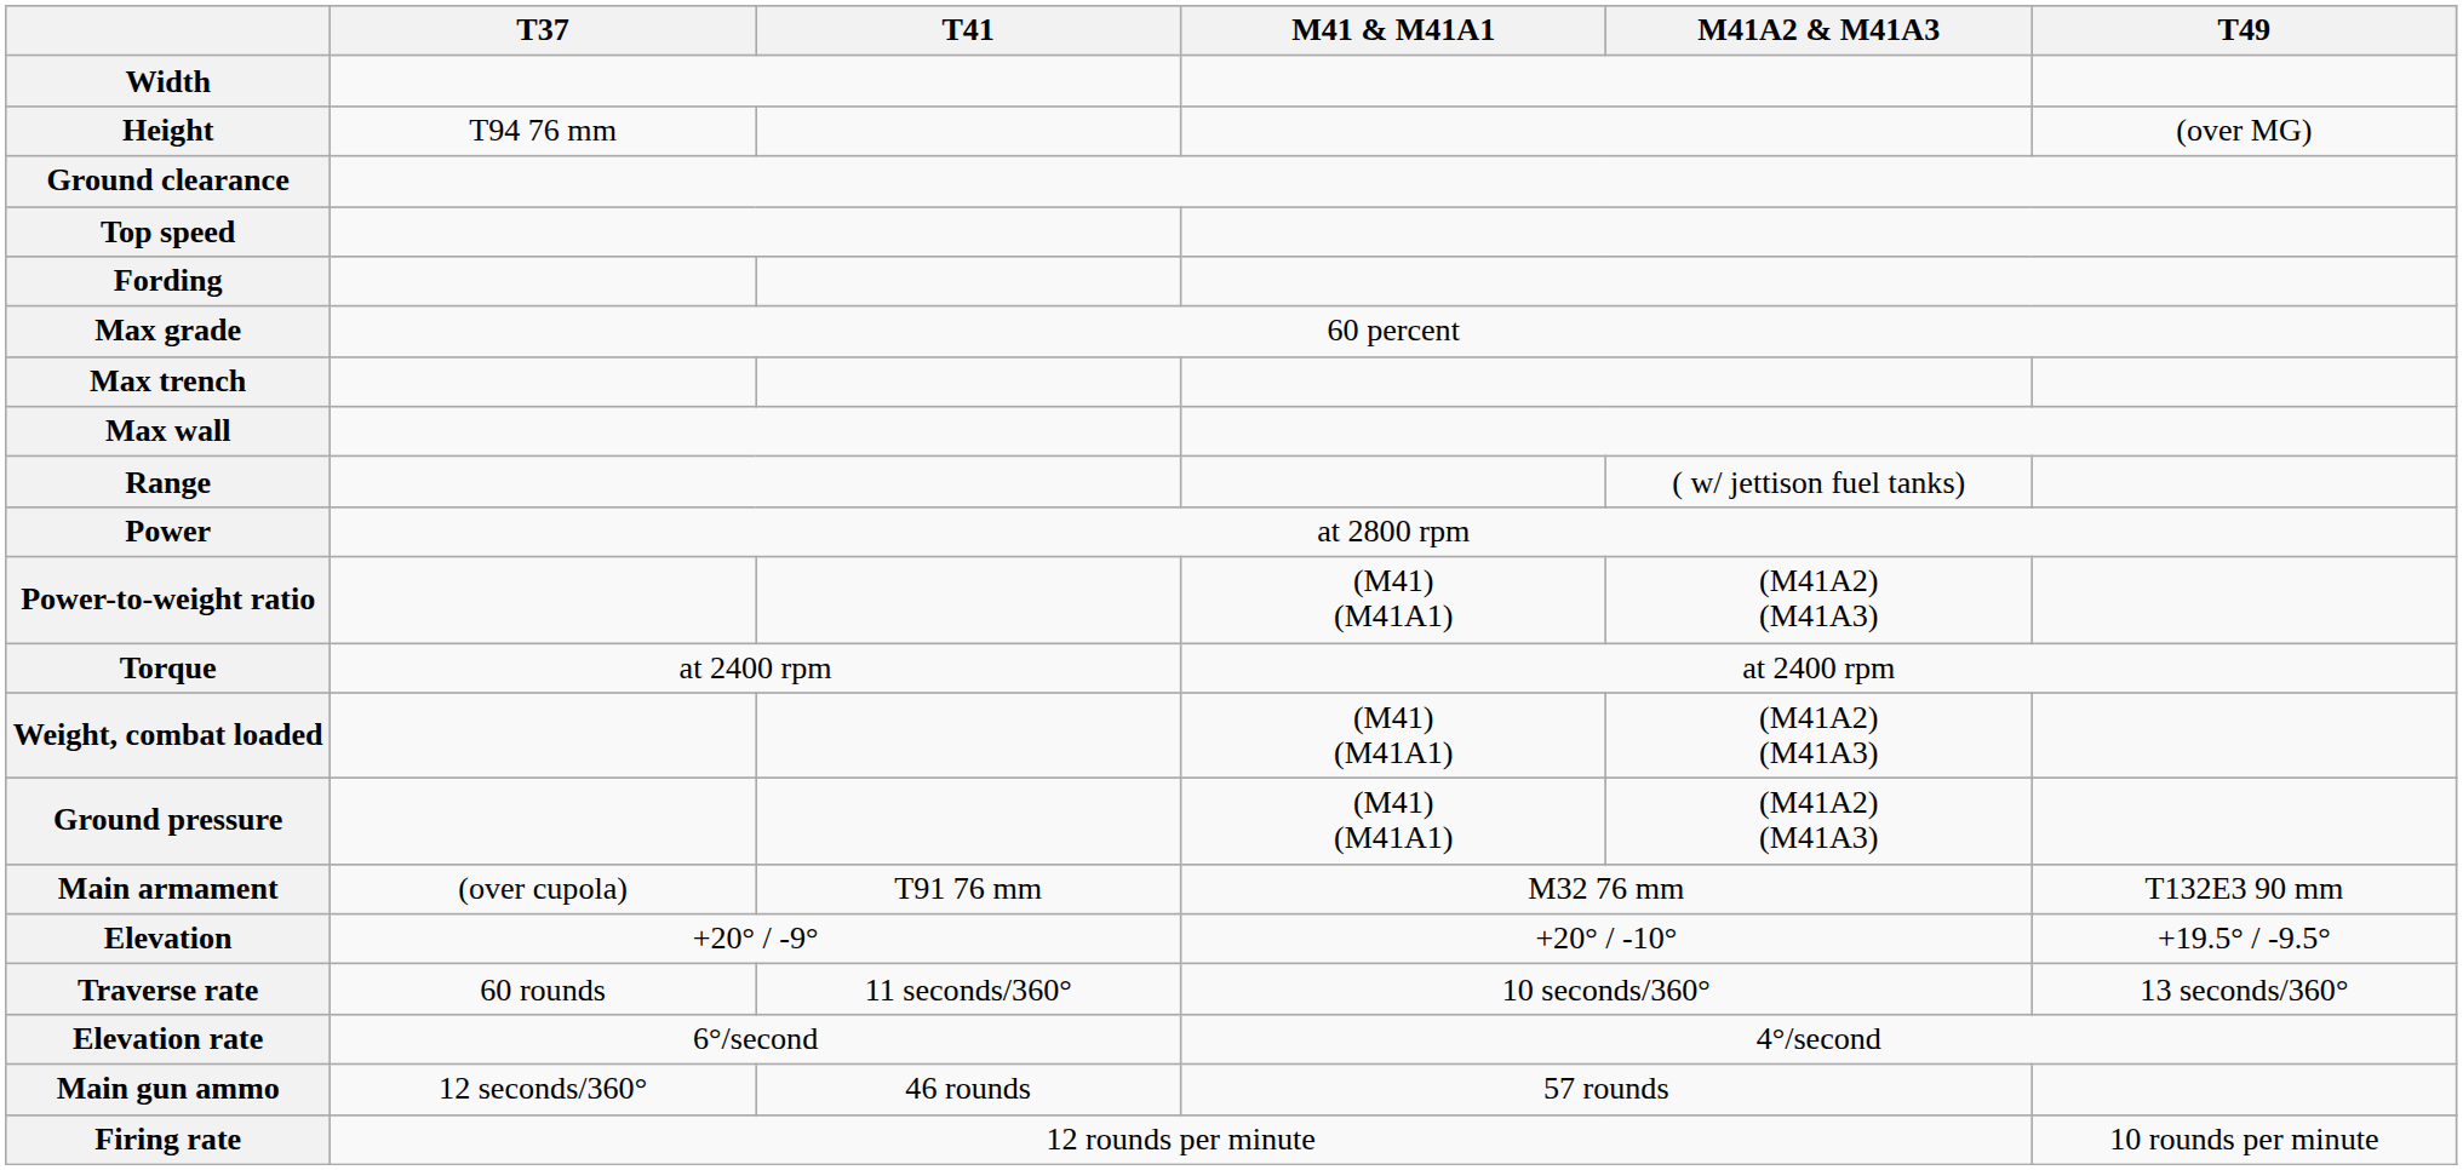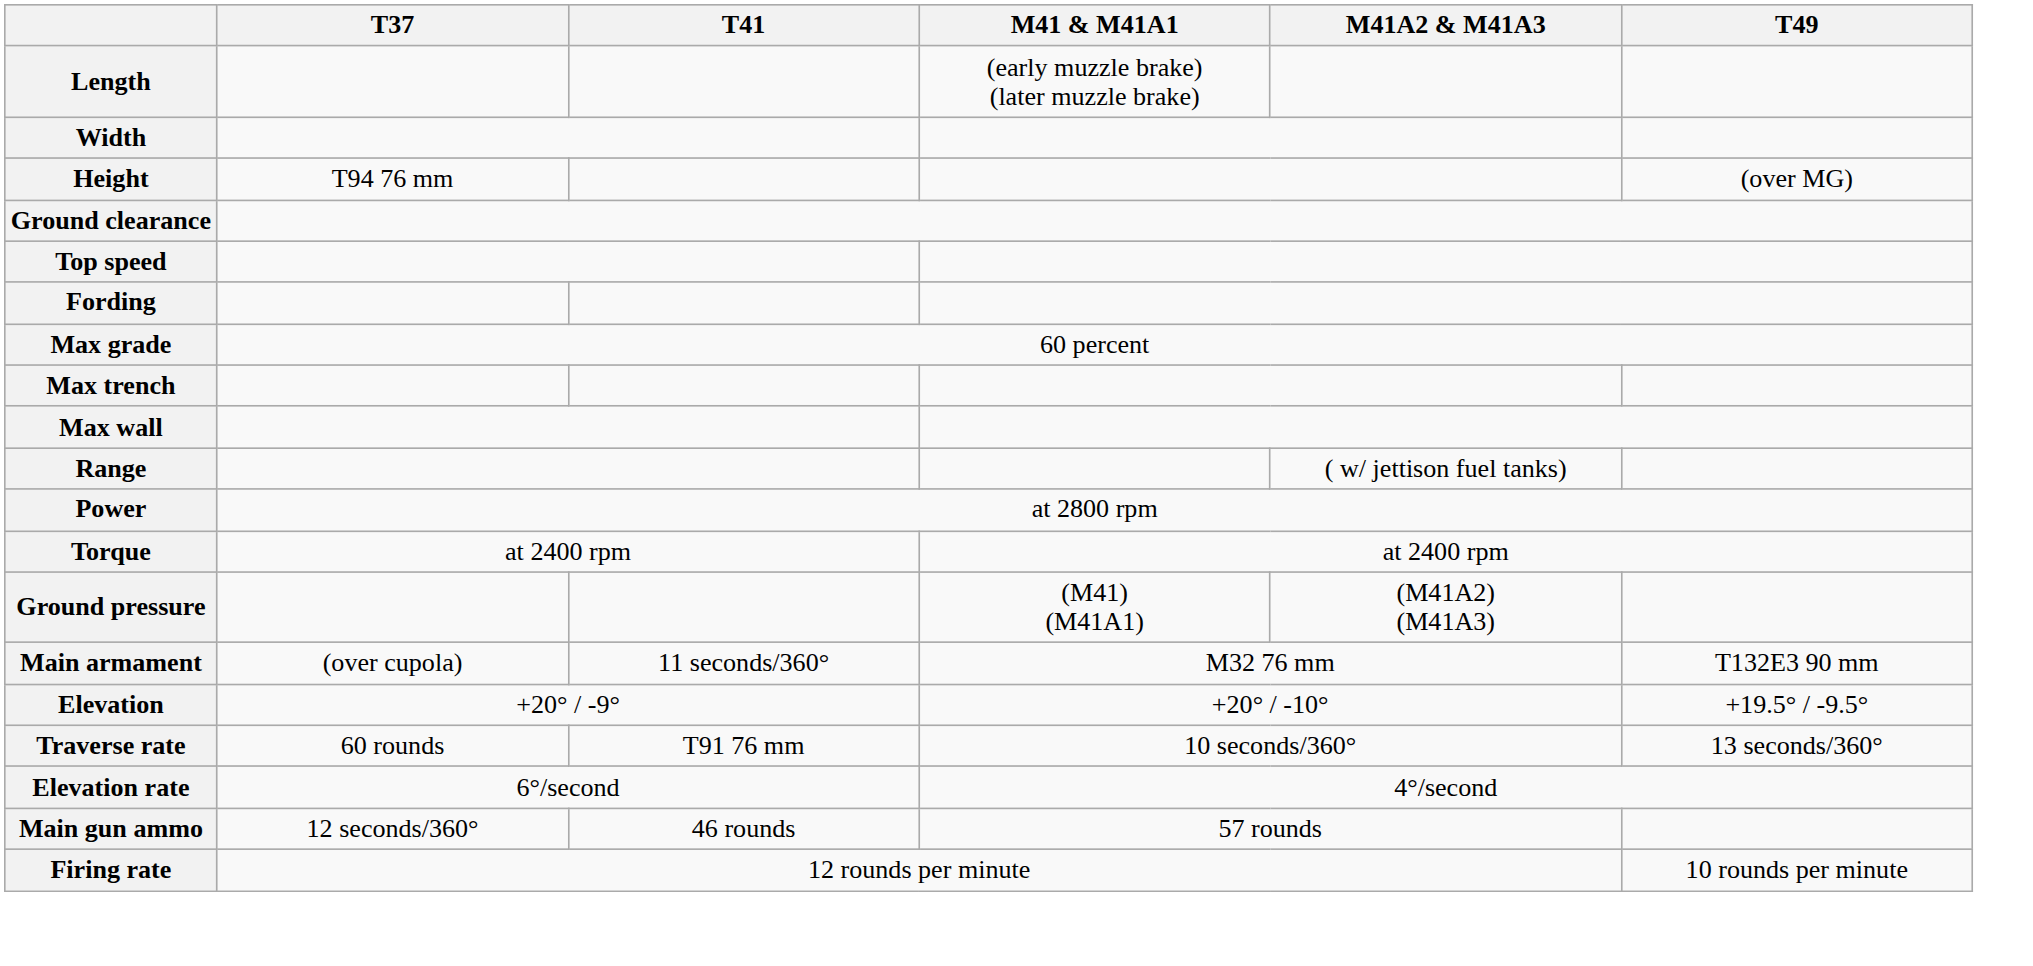 <table class="wikitable">
 <tr style="text-align:center;">
 <th></th>
 <th style=width:13em>T37</th>
 <th style=width:13em>T41</th>
 <th style=width:13em>M41 & M41A1</th>
 <th style=width:13em>M41A2 & M41A3</th>
 <th style=width:13em>T49</th>
+</tr>
+<tr style="text-align:center;">
+<th>Length</th>
+<td></td>
+<td></td>
+<td> (early muzzle brake)<br> (later muzzle brake)</td>
+<td></td>
+<td></td>
 </tr>
 <tr style="text-align:center;">
 <th>Width</th>
 <td colspan="2"></td>
 <td colspan="2"></td>
 <td></td>
 </tr>
 <tr style="text-align:center;">
 <th>Height</th>
 <td>T94 76 mm</td>
 <td></td>
 <td colspan="2"></td>
 <td> (over MG)</td>
 </tr>
 <tr style="text-align:center;">
 <th>Ground clearance</th>
 <td colspan="5"></td>
 </tr>
 <tr style="text-align:center;">
 <th>Top speed</th>
 <td colspan="2"></td>
 <td colspan="3"></td>
 </tr>
 <tr style="text-align:center;">
 <th>Fording</th>
 <td></td>
 <td></td>
 <td colspan="3"></td>
 </tr>
 <tr style="text-align:center;">
 <th>Max grade</th>
 <td colspan="5">60 percent</td>
 </tr>
 <tr style="text-align:center;">
 <th>Max trench</th>
 <td></td>
 <td></td>
 <td colspan="2"></td>
 <td></td>
 </tr>
 <tr style="text-align:center;">
 <th>Max wall</th>
 <td colspan="2"></td>
 <td colspan="3"></td>
 </tr>
 <tr style="text-align:center;">
 <th>Range</th>
 <td colspan="2"></td>
 <td></td>
 <td> ( w/ jettison fuel tanks)</td>
 <td></td>
 </tr>
 <tr style="text-align:center;">
 <th>Power</th>
 <td colspan="5"> at 2800 rpm</td>
 </tr>
 <tr style="text-align:center;">
-<th>Power-to-weight ratio</th>
-<td></td>
-<td></td>
-<td> (M41)<br> (M41A1)</td>
-<td> (M41A2)<br> (M41A3)</td>
-<td></td>
-</tr>
-<tr style="text-align:center;">
 <th>Torque</th>
 <td colspan="2"> at 2400 rpm</td>
 <td colspan="3"> at 2400 rpm</td>
-</tr>
-<tr style="text-align:center;">
-<th>Weight, combat loaded</th>
-<td></td>
-<td></td>
-<td> (M41)<br> (M41A1)</td>
-<td> (M41A2)<br> (M41A3)</td>
-<td></td>
 </tr>
 <tr style="text-align:center;">
 <th>Ground pressure</th>
 <td></td>
 <td></td>
 <td> (M41)<br> (M41A1)</td>
 <td> (M41A2)<br> (M41A3)</td>
 <td></td>
 </tr>
 <tr style="text-align:center;">
 <th>Main armament</th>
 <td> (over cupola)</td>
-<td>T91 76 mm</td>
+<td>11 seconds/360°</td>
 <td colspan="2">M32 76 mm</td>
 <td>T132E3 90 mm</td>
 </tr>
 <tr style="text-align:center;">
 <th>Elevation</th>
 <td colspan="2">+20° / -9°</td>
 <td colspan="2">+20° / -10°</td>
 <td>+19.5° / -9.5°</td>
 </tr>
 <tr style="text-align:center;">
 <th>Traverse rate</th>
 <td>60 rounds</td>
-<td>11 seconds/360°</td>
+<td>T91 76 mm</td>
 <td colspan="2">10 seconds/360°</td>
 <td>13 seconds/360°</td>
 </tr>
 <tr style="text-align:center;">
 <th>Elevation rate</th>
 <td colspan="2">6°/second</td>
 <td colspan="3">4°/second</td>
 </tr>
 <tr style="text-align:center;">
 <th>Main gun ammo</th>
 <td>12 seconds/360°</td>
 <td>46 rounds</td>
 <td colspan="2">57 rounds</td>
 </tr>
 <tr style="text-align:center;">
 <th>Firing rate</th>
 <td colspan="4">12 rounds per minute</td>
 <td>10 rounds per minute</td>
 </tr>
 <tr style="text-align:center;">
 </tr>
 </table>
